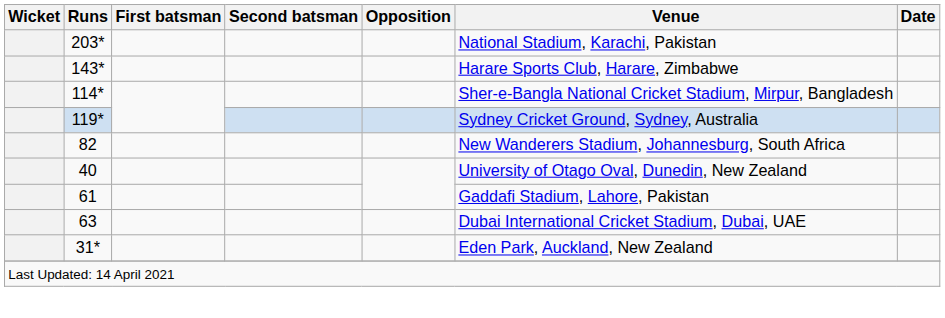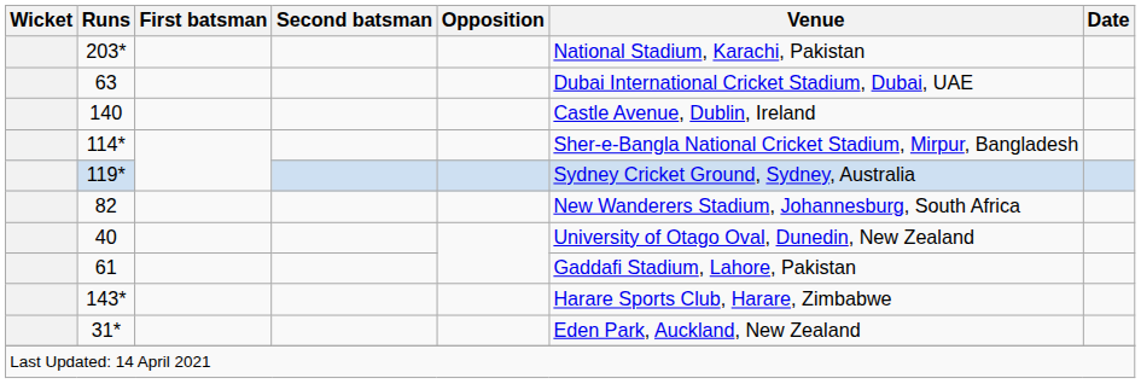 <table class="wikitable plainrowheaders sortable">
 <tr>
 <th scope=col>Wicket</th>
 <th scope=col>Runs</th>
 <th scope=col>First batsman</th>
 <th scope=col>Second batsman</th>
 <th scope=col>Opposition</th>
 <th scope=col>Venue</th>
 <th scope=col>Date</th>
 </tr>
 <tr>
 <th align=center></th>
 <td scope=row style=text-align:center;>203*</td>
 <td></td>
 <td></td>
 <td></td>
 <td><a href='#'>National Stadium</a>, <a href='#'>Karachi</a>, Pakistan</td>
 <td></td>
 </tr>
 <tr>
 <th align=center></th>
-<td scope=row style=text-align:center;>143*</td>
+<td scope=row style=text-align:center;>63</td>
 <td></td>
 <td></td>
 <td></td>
-<td><a href='#'>Harare Sports Club</a>, <a href='#'>Harare</a>, Zimbabwe</td>
+<td><a href='#'>Dubai International Cricket Stadium</a>, <a href='#'>Dubai</a>, UAE</td>
+<td></td>
+</tr>
+<tr>
+<th align=center></th>
+<td scope=row style=text-align:center;>140</td>
+<td></td>
+<td></td>
+<td></td>
+<td><a href='#'>Castle Avenue</a>, <a href='#'>Dublin</a>, Ireland</td>
 <td></td>
 </tr>
 <tr>
 <th align=center></th>
 <td scope=row style=text-align:center;>114*</td>
 <td rowspan=2></td>
 <td></td>
 <td></td>
 <td><a href='#'>Sher-e-Bangla National Cricket Stadium</a>, <a href='#'>Mirpur</a>, Bangladesh</td>
 <td></td>
 </tr>
 <tr bgcolor=#cee0f2>
 <th align=center></th>
 <td scope=row style=text-align:center;>119*</td>
 <td></td>
 <td></td>
 <td><a href='#'>Sydney Cricket Ground</a>, <a href='#'>Sydney</a>, Australia</td>
 <td></td>
 </tr>
 <tr>
 <th align=center></th>
 <td scope=row style=text-align:center;>82</td>
 <td></td>
 <td></td>
 <td></td>
 <td><a href='#'>New Wanderers Stadium</a>, <a href='#'>Johannesburg</a>, South Africa</td>
 <td></td>
 </tr>
 <tr>
 <th align=center></th>
 <td scope=row style=text-align:center;>40</td>
 <td></td>
 <td></td>
 <td rowspan=2></td>
 <td><a href='#'>University of Otago Oval</a>, <a href='#'>Dunedin</a>, New Zealand</td>
 <td></td>
 </tr>
 <tr>
 <th align=center></th>
 <td scope=row style=text-align:center;>61</td>
 <td></td>
 <td></td>
 <td><a href='#'>Gaddafi Stadium</a>, <a href='#'>Lahore</a>, Pakistan</td>
 <td></td>
 </tr>
 <tr>
 <th align=center></th>
-<td scope=row style=text-align:center;>63</td>
+<td scope=row style=text-align:center;>143*</td>
 <td></td>
 <td></td>
 <td></td>
-<td><a href='#'>Dubai International Cricket Stadium</a>, <a href='#'>Dubai</a>, UAE</td>
+<td><a href='#'>Harare Sports Club</a>, <a href='#'>Harare</a>, Zimbabwe</td>
 <td></td>
 </tr>
 <tr>
 <th align=center></th>
 <td scope=row style=text-align:center;>31*</td>
 <td></td>
 <td></td>
 <td></td>
 <td><a href='#'>Eden Park</a>, <a href='#'>Auckland</a>, New Zealand</td>
 <td></td>
 </tr>
 <tr>
 </tr>
 <tr class=sortbottom>
 <td colspan=7><small>Last Updated: 14 April 2021</small></td>
 </tr>
 </table>
